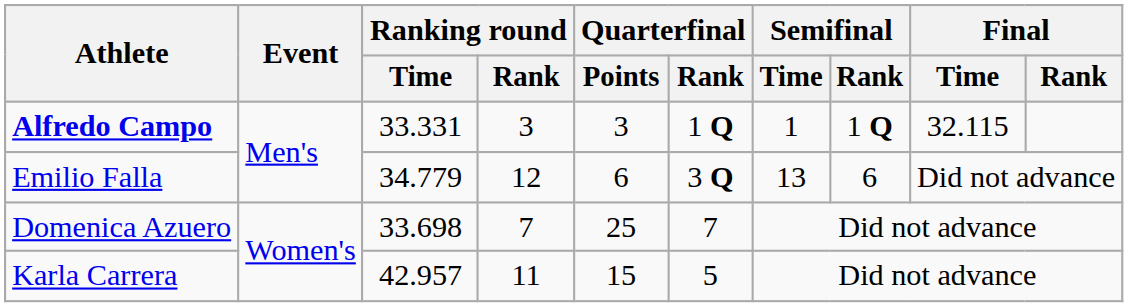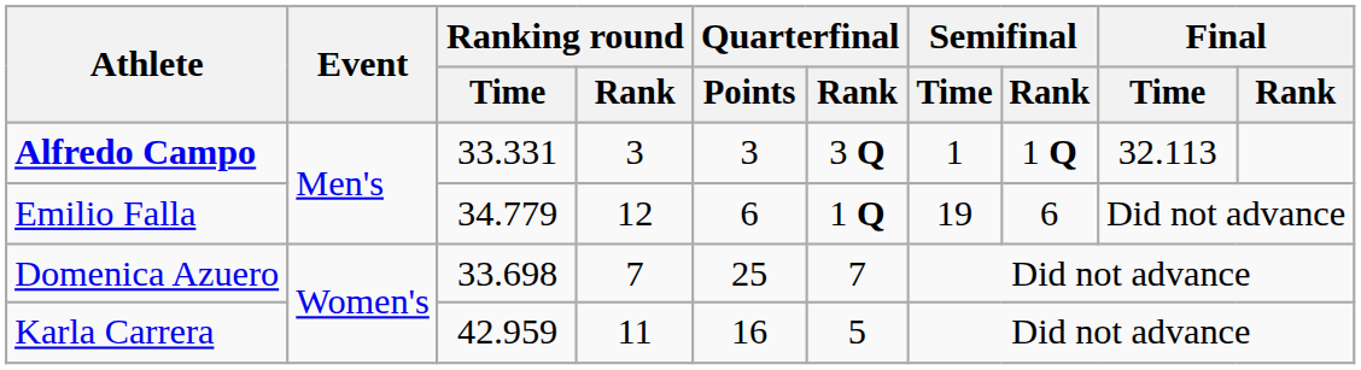 <table class=wikitable style=font-size:90%;text-align:center>
 <tr>
 <th rowspan=2>Athlete</th>
 <th rowspan=2>Event</th>
 <th colspan=2>Ranking round</th>
 <th colspan=2>Quarterfinal</th>
 <th colspan=2>Semifinal</th>
 <th colspan=2>Final</th>
 </tr>
 <tr style=font-size:95%>
 <th>Time</th>
 <th>Rank</th>
 <th>Points</th>
 <th>Rank</th>
 <th>Time</th>
 <th>Rank</th>
 <th>Time</th>
 <th>Rank</th>
 </tr>
 <tr>
 <td align=left><strong><a href='#'>Alfredo Campo</a></strong></td>
 <td align=left rowspan=2><a href='#'>Men's</a></td>
 <td>33.331</td>
 <td>3</td>
 <td>3</td>
-<td>1 <strong>Q</strong></td>
+<td>3 <strong>Q</strong></td>
 <td>1</td>
 <td>1 <strong>Q</strong></td>
-<td>32.115</td>
+<td>32.113</td>
 <td></td>
 </tr>
 <tr>
 <td align=left><a href='#'>Emilio Falla</a></td>
 <td>34.779</td>
 <td>12</td>
 <td>6</td>
-<td>3 <strong>Q</strong></td>
-<td>13</td>
+<td>1 <strong>Q</strong></td>
+<td>19</td>
 <td>6</td>
 <td colspan=2>Did not advance</td>
 </tr>
 <tr>
 <td align=left><a href='#'>Domenica Azuero</a></td>
 <td align=left rowspan=2><a href='#'>Women's</a></td>
 <td>33.698</td>
 <td>7</td>
 <td>25</td>
 <td>7</td>
 <td colspan=4>Did not advance</td>
 </tr>
 <tr>
 <td align=left><a href='#'>Karla Carrera</a></td>
-<td>42.957</td>
+<td>42.959</td>
 <td>11</td>
-<td>15</td>
+<td>16</td>
 <td>5</td>
 <td colspan=4>Did not advance</td>
 </tr>
 </table>
